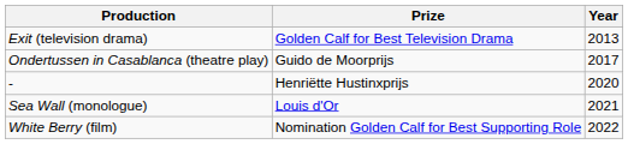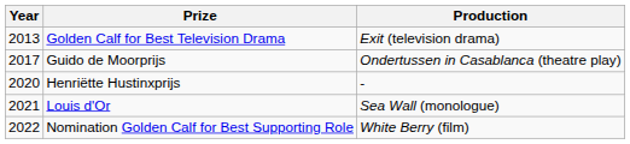 <table class="wikitable">
 <tr>
+<th>Year</th>
+<th>Prize</th>
 <th>Production</th>
-<th>Prize</th>
-<th>Year</th>
 </tr>
 <tr>
+<td>2013</td>
+<td><a href='#'>Golden Calf for Best Television Drama</a></td>
 <td><em>Exit</em> (television drama)</td>
-<td><a href='#'>Golden Calf for Best Television Drama</a></td>
-<td>2013</td>
 </tr>
 <tr>
+<td>2017</td>
+<td>Guido de Moorprijs</td>
 <td><em>Ondertussen in Casablanca</em> (theatre play)</td>
-<td>Guido de Moorprijs</td>
-<td>2017</td>
 </tr>
 <tr>
+<td>2020</td>
+<td>Henriëtte Hustinxprijs</td>
 <td>-</td>
-<td>Henriëtte Hustinxprijs</td>
-<td>2020</td>
 </tr>
 <tr>
+<td>2021</td>
+<td><a href='#'>Louis d'Or</a></td>
 <td><em>Sea Wall</em> (monologue)</td>
-<td><a href='#'>Louis d'Or</a></td>
-<td>2021</td>
 </tr>
 <tr>
+<td>2022</td>
+<td>Nomination <a href='#'>Golden Calf for Best Supporting Role</a></td>
 <td><em>White Berry</em> (film)</td>
-<td>Nomination <a href='#'>Golden Calf for Best Supporting Role</a></td>
-<td>2022</td>
 </tr>
 </table>
